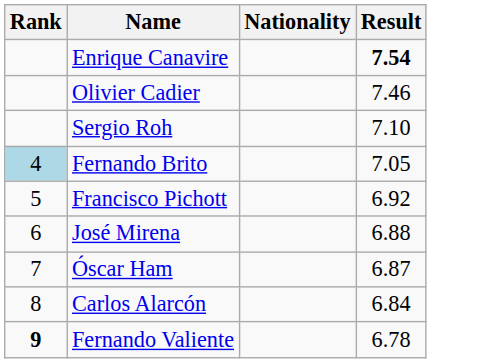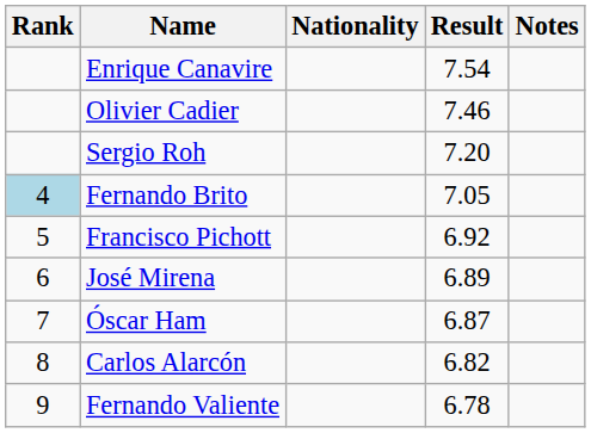 <table class="wikitable sortable" style="text-align:center">
 <tr>
 <th>Rank</th>
 <th>Name</th>
 <th>Nationality</th>
 <th>Result</th>
+<th>Notes</th>
 </tr>
 <tr>
 <td></td>
 <td align=left><a href='#'>Enrique Canavire</a></td>
 <td align=left></td>
-<td><strong>7.54</strong></td>
+<td>7.54</td>
+<td></td>
 </tr>
 <tr>
 <td></td>
 <td align=left><a href='#'>Olivier Cadier</a></td>
 <td align=left></td>
 <td>7.46</td>
+<td></td>
 </tr>
 <tr>
 <td></td>
 <td align=left><a href='#'>Sergio Roh</a></td>
 <td align=left></td>
-<td>7.10</td>
+<td>7.20</td>
+<td></td>
 </tr>
 <tr>
 <td style="background: lightblue;">4</td>
 <td align=left><a href='#'>Fernando Brito</a></td>
 <td align=left></td>
 <td>7.05</td>
+<td></td>
 </tr>
 <tr>
 <td>5</td>
 <td align=left><a href='#'>Francisco Pichott</a></td>
 <td align=left></td>
 <td>6.92</td>
+<td></td>
 </tr>
 <tr>
 <td>6</td>
 <td align=left><a href='#'>José Mirena</a></td>
 <td align=left></td>
-<td>6.88</td>
+<td>6.89</td>
+<td></td>
 </tr>
 <tr>
 <td>7</td>
 <td align=left><a href='#'>Óscar Ham</a></td>
 <td align=left></td>
 <td>6.87</td>
+<td></td>
 </tr>
 <tr>
 <td>8</td>
 <td align=left><a href='#'>Carlos Alarcón</a></td>
 <td align=left></td>
-<td>6.84</td>
+<td>6.82</td>
+<td></td>
 </tr>
 <tr>
-<td><strong>9</strong></td>
+<td>9</td>
 <td align=left><a href='#'>Fernando Valiente</a></td>
 <td align=left></td>
 <td>6.78</td>
+<td></td>
 </tr>
 </table>
